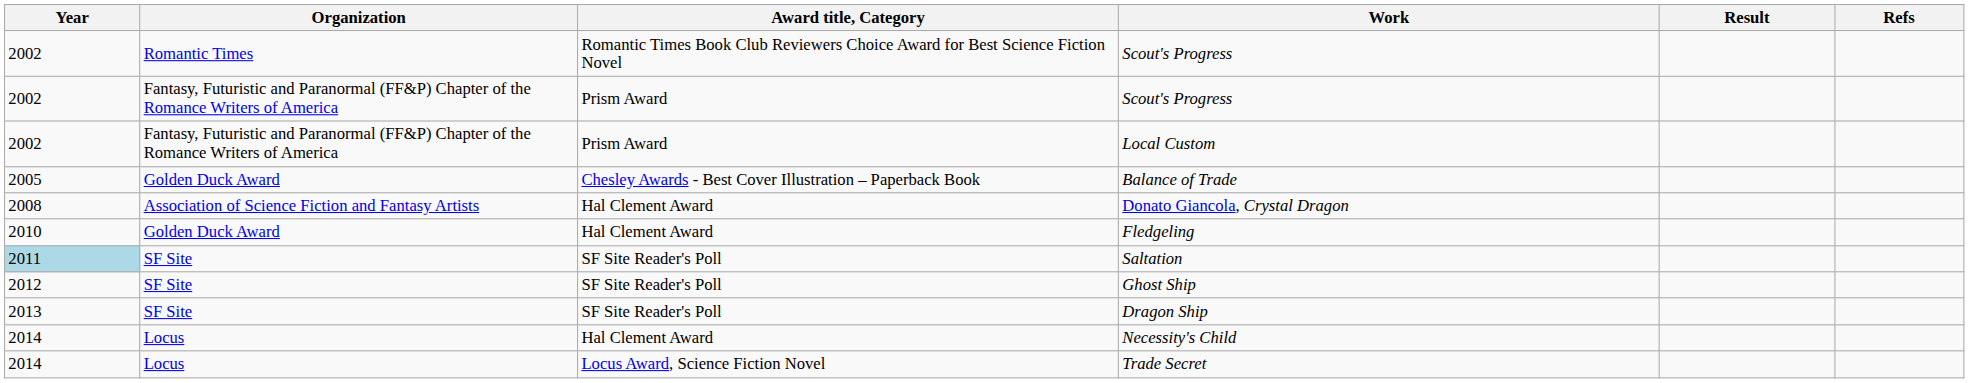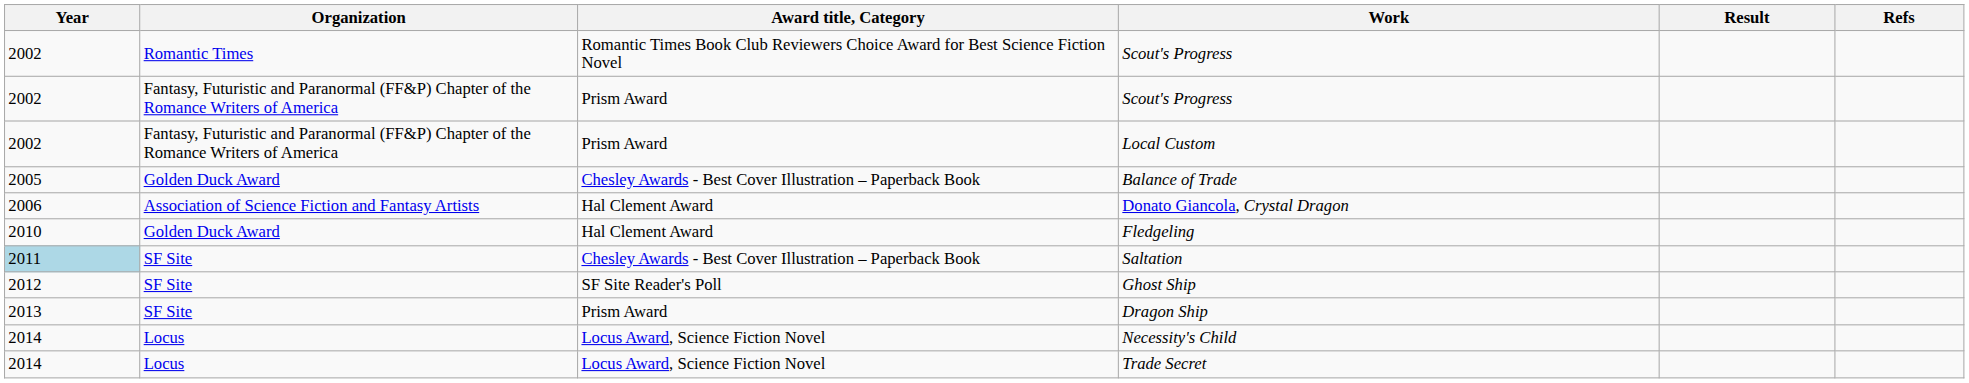 <table class="wikitable sortable" style="width:95%;" cellpadding="5">
 <tr>
 <th scope="col" style="width:30px;">Year</th>
 <th scope="col" style="width:120px;">Organization</th>
 <th scope="col" style="width:150px;">Award title, Category</th>
 <th scope="col" style="width:150px;">Work</th>
 <th scope="col" style="width:10px;">Result</th>
 <th scope="col" style="width:10px;">Refs<br></th>
 </tr>
 <tr>
 <td>2002</td>
 <td><a href='#'>Romantic Times</a></td>
 <td>Romantic Times Book Club Reviewers Choice Award for Best Science Fiction Novel</td>
 <td><em>Scout's Progress</em></td>
 <td></td>
 <td></td>
 </tr>
 <tr>
 <td>2002</td>
 <td>Fantasy, Futuristic and Paranormal (FF&P) Chapter of the <a href='#'>Romance Writers of America</a></td>
 <td>Prism Award</td>
 <td><em>Scout's Progress</em></td>
 <td></td>
 <td></td>
 </tr>
 <tr>
 <td>2002</td>
 <td>Fantasy, Futuristic and Paranormal (FF&P) Chapter of the Romance Writers of America</td>
 <td>Prism Award</td>
 <td><em>Local Custom</em></td>
 <td></td>
 <td></td>
 </tr>
 <tr>
 <td>2005</td>
 <td><a href='#'>Golden Duck Award</a></td>
 <td><a href='#'>Chesley Awards</a> - Best Cover Illustration – Paperback Book</td>
 <td><em>Balance of Trade</em></td>
 <td></td>
 <td></td>
 </tr>
 <tr>
-<td>2008</td>
+<td>2006</td>
 <td><a href='#'>Association of Science Fiction and Fantasy Artists</a></td>
 <td>Hal Clement Award</td>
 <td><a href='#'>Donato Giancola</a>, <em>Crystal Dragon</em></td>
 <td></td>
 <td></td>
 </tr>
 <tr>
 <td>2010</td>
 <td><a href='#'>Golden Duck Award</a></td>
 <td>Hal Clement Award</td>
 <td><em>Fledgeling</em></td>
 <td></td>
 <td></td>
 </tr>
 <tr>
 <td style="background: lightblue;">2011</td>
 <td><a href='#'>SF Site</a></td>
-<td>SF Site Reader's Poll</td>
+<td><a href='#'>Chesley Awards</a> - Best Cover Illustration – Paperback Book</td>
 <td><em>Saltation</em></td>
 <td></td>
 <td></td>
 </tr>
 <tr>
 <td>2012</td>
 <td><a href='#'>SF Site</a></td>
 <td>SF Site Reader's Poll</td>
 <td><em>Ghost Ship</em></td>
 <td></td>
 <td></td>
 </tr>
 <tr>
 <td>2013</td>
 <td><a href='#'>SF Site</a></td>
-<td>SF Site Reader's Poll</td>
+<td>Prism Award</td>
 <td><em>Dragon Ship</em></td>
 <td></td>
 <td></td>
 </tr>
 <tr>
 <td>2014</td>
 <td><a href='#'>Locus</a></td>
-<td>Hal Clement Award</td>
+<td><a href='#'>Locus Award</a>, Science Fiction Novel</td>
 <td><em>Necessity's Child</em></td>
 <td></td>
 <td></td>
 </tr>
 <tr>
 <td>2014</td>
 <td><a href='#'>Locus</a></td>
 <td><a href='#'>Locus Award</a>, Science Fiction Novel</td>
 <td><em>Trade Secret</em></td>
 <td></td>
 <td></td>
 </tr>
 </table>
